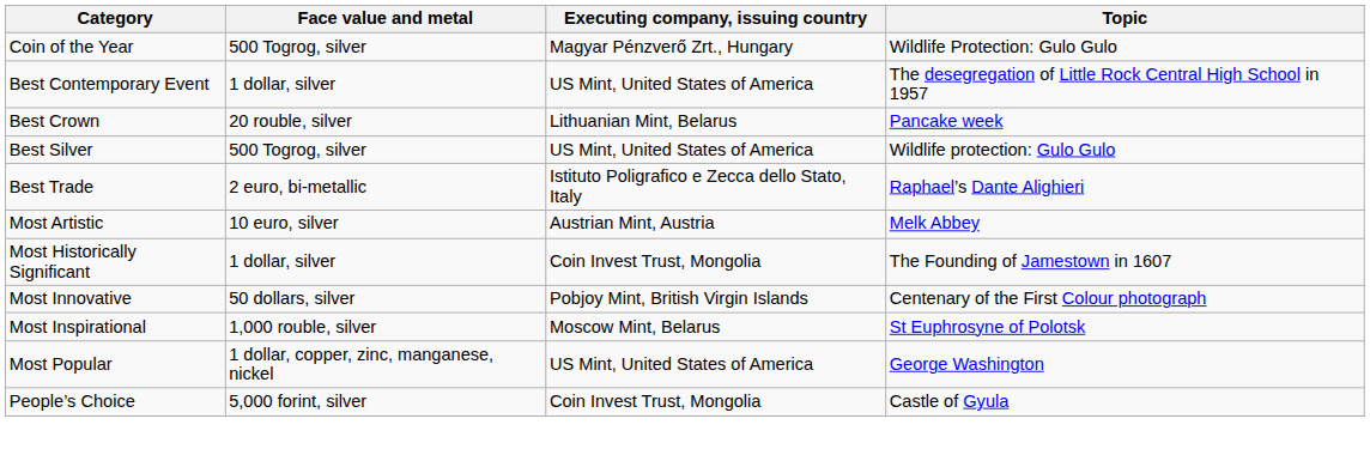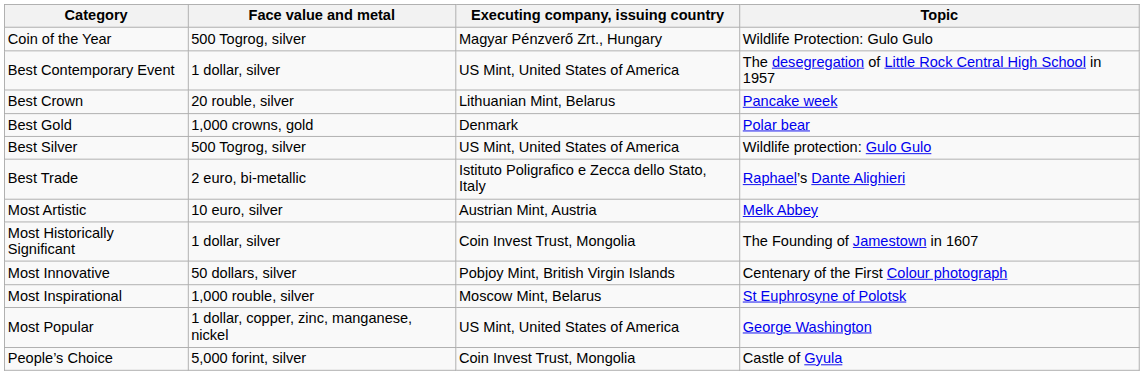 <table class="wikitable plainrowheaders">
 <tr>
 <th>Category</th>
 <th>Face value and metal</th>
 <th>Executing company, issuing country</th>
 <th>Topic</th>
 </tr>
 <tr>
 <td>Coin of the Year</td>
 <td>500 Togrog, silver</td>
 <td>Magyar Pénzverő Zrt., Hungary</td>
 <td>Wildlife Protection: Gulo Gulo</td>
 </tr>
 <tr>
 <td>Best Contemporary Event</td>
 <td>1 dollar, silver</td>
 <td>US Mint, United States of America</td>
 <td>The <a href='#'>desegregation</a> of <a href='#'>Little Rock Central High School</a> in 1957</td>
 </tr>
 <tr>
 <td>Best Crown</td>
 <td>20 rouble, silver</td>
 <td>Lithuanian Mint, Belarus</td>
 <td><a href='#'>Pancake week</a></td>
+</tr>
+<tr>
+<td>Best Gold</td>
+<td>1,000 crowns, gold</td>
+<td>Denmark</td>
+<td><a href='#'>Polar bear</a></td>
 </tr>
 <tr>
 <td>Best Silver</td>
 <td>500 Togrog, silver</td>
 <td>US Mint, United States of America</td>
 <td>Wildlife protection: <a href='#'>Gulo Gulo</a></td>
 </tr>
 <tr>
 <td>Best Trade</td>
 <td>2 euro, bi-metallic</td>
 <td>Istituto Poligrafico e Zecca dello Stato, Italy</td>
 <td><a href='#'>Raphael</a>’s <a href='#'>Dante Alighieri</a></td>
 </tr>
 <tr>
 <td>Most Artistic</td>
 <td>10 euro, silver</td>
 <td>Austrian Mint, Austria</td>
 <td><a href='#'>Melk Abbey</a></td>
 </tr>
 <tr>
 <td>Most Historically Significant</td>
 <td>1 dollar, silver</td>
 <td>Coin Invest Trust, Mongolia</td>
 <td>The Founding of <a href='#'>Jamestown</a> in 1607</td>
 </tr>
 <tr>
 <td>Most Innovative</td>
 <td>50 dollars, silver</td>
 <td>Pobjoy Mint, British Virgin Islands</td>
 <td>Centenary of the First <a href='#'>Colour photograph</a></td>
 </tr>
 <tr>
 <td>Most Inspirational</td>
 <td>1,000 rouble, silver</td>
 <td>Moscow Mint, Belarus</td>
 <td><a href='#'>St Euphrosyne of Polotsk</a></td>
 </tr>
 <tr>
 <td>Most Popular</td>
 <td>1 dollar, copper, zinc, manganese, nickel</td>
 <td>US Mint, United States of America</td>
 <td><a href='#'>George Washington</a></td>
 </tr>
 <tr>
 <td>People’s Choice</td>
 <td>5,000 forint, silver</td>
 <td>Coin Invest Trust, Mongolia</td>
 <td>Castle of <a href='#'>Gyula</a></td>
 </tr>
 </table>
